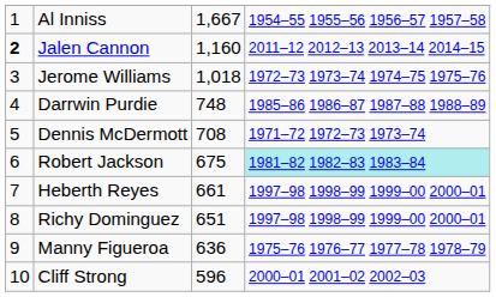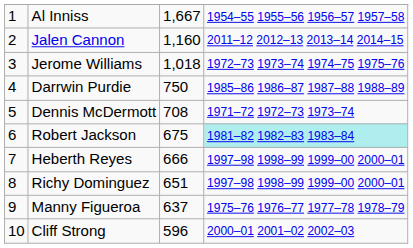 <table class="wikitable">
 <tr>
 </tr>
 <tr>
 <td>1</td>
 <td>Al Inniss</td>
 <td>1,667</td>
 <td style="font-size:80%;"><a href='#'>1954–55</a> <a href='#'>1955–56</a> <a href='#'>1956–57</a> <a href='#'>1957–58</a></td>
 </tr>
 <tr>
-<td><strong>2</strong></td>
+<td>2</td>
 <td><a href='#'>Jalen Cannon</a></td>
 <td>1,160</td>
 <td style="font-size:80%;"><a href='#'>2011–12</a> <a href='#'>2012–13</a> <a href='#'>2013–14</a> <a href='#'>2014–15</a></td>
 </tr>
 <tr>
 <td>3</td>
 <td>Jerome Williams</td>
 <td>1,018</td>
 <td style="font-size:80%;"><a href='#'>1972–73</a> <a href='#'>1973–74</a> <a href='#'>1974–75</a> <a href='#'>1975–76</a></td>
 </tr>
 <tr>
 <td>4</td>
 <td>Darrwin Purdie</td>
-<td>748</td>
+<td>750</td>
 <td style="font-size:80%;"><a href='#'>1985–86</a> <a href='#'>1986–87</a> <a href='#'>1987–88</a> <a href='#'>1988–89</a></td>
 </tr>
 <tr>
 <td>5</td>
 <td>Dennis McDermott</td>
 <td>708</td>
 <td style="font-size:80%;"><a href='#'>1971–72</a> <a href='#'>1972–73</a> <a href='#'>1973–74</a></td>
 </tr>
 <tr>
 <td>6</td>
 <td>Robert Jackson</td>
 <td>675</td>
 <td style="background: paleturquoise; font-size:80%;"><a href='#'>1981–82</a> <a href='#'>1982–83</a> <a href='#'>1983–84</a></td>
 </tr>
 <tr>
 <td>7</td>
 <td>Heberth Reyes</td>
-<td>661</td>
+<td>666</td>
 <td style="font-size:80%;"><a href='#'>1997–98</a> <a href='#'>1998–99</a> <a href='#'>1999–00</a> <a href='#'>2000–01</a></td>
 </tr>
 <tr>
 <td>8</td>
 <td>Richy Dominguez</td>
 <td>651</td>
 <td style="font-size:80%;"><a href='#'>1997–98</a> <a href='#'>1998–99</a> <a href='#'>1999–00</a> <a href='#'>2000–01</a></td>
 </tr>
 <tr>
 <td>9</td>
 <td>Manny Figueroa</td>
-<td>636</td>
+<td>637</td>
 <td style="font-size:80%;"><a href='#'>1975–76</a> <a href='#'>1976–77</a> <a href='#'>1977–78</a> <a href='#'>1978–79</a></td>
 </tr>
 <tr>
 <td>10</td>
 <td>Cliff Strong</td>
 <td>596</td>
 <td style="font-size:80%;"><a href='#'>2000–01</a> <a href='#'>2001–02</a> <a href='#'>2002–03</a></td>
 </tr>
 </table>
